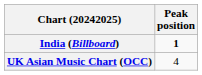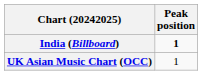 <table class="wikitable sortable plainrowheaders" style="text-align:center">
 <tr>
 <th scope="col">Chart (20242025)</th>
 <th scope="col">Peak<br>position</th>
 </tr>
 <tr>
 <th scope="row"><a href='#'>India</a> (<em><a href='#'>Billboard</a></em>)</th>
 <td><strong>1</strong></td>
 </tr>
 <tr>
 <th scope="row"><a href='#'>UK Asian Music Chart</a> (<a href='#'>OCC</a>)</th>
-<td>4</td>
+<td>1</td>
 </tr>
 </table>
